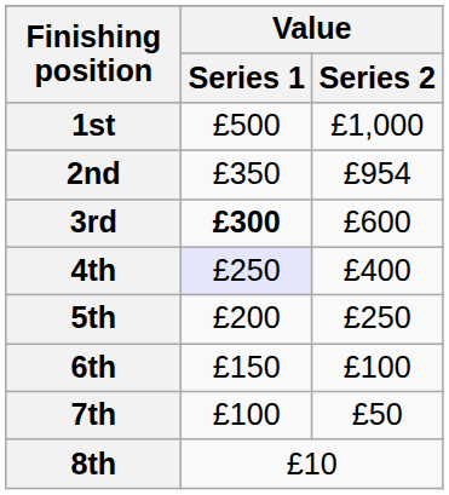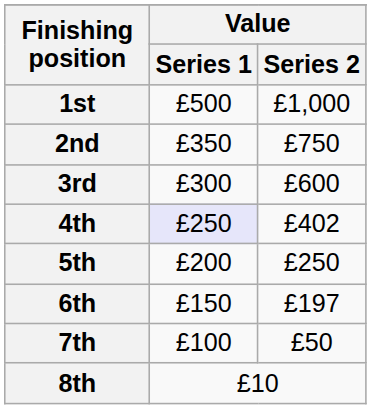 <table class="wikitable" style="text-align: center">
 <tr>
 </tr>
 <tr>
 <th rowspan="2" style="width:85px" scope="col">Finishing <br> position</th>
 <th colspan="2" style="width:100px" scope="col">Value</th>
 </tr>
 <tr>
 <th>Series 1</th>
 <th>Series 2</th>
 </tr>
 <tr>
 <th>1st</th>
 <td>£500</td>
 <td>£1,000</td>
 </tr>
 <tr>
 <th>2nd</th>
 <td>£350</td>
-<td>£954</td>
+<td>£750</td>
 </tr>
 <tr>
 <th>3rd</th>
-<td><strong>£300</strong></td>
+<td>£300</td>
 <td>£600</td>
 </tr>
 <tr>
 <th>4th</th>
 <td style="background: lavender;">£250</td>
-<td>£400</td>
+<td>£402</td>
 </tr>
 <tr>
 <th>5th</th>
 <td>£200</td>
 <td>£250</td>
 </tr>
 <tr>
 <th>6th</th>
 <td>£150</td>
-<td>£100</td>
+<td>£197</td>
 </tr>
 <tr>
 <th>7th</th>
 <td>£100</td>
 <td>£50</td>
 </tr>
 <tr>
 <th>8th</th>
 <td colspan="2">£10</td>
 </tr>
 </table>
